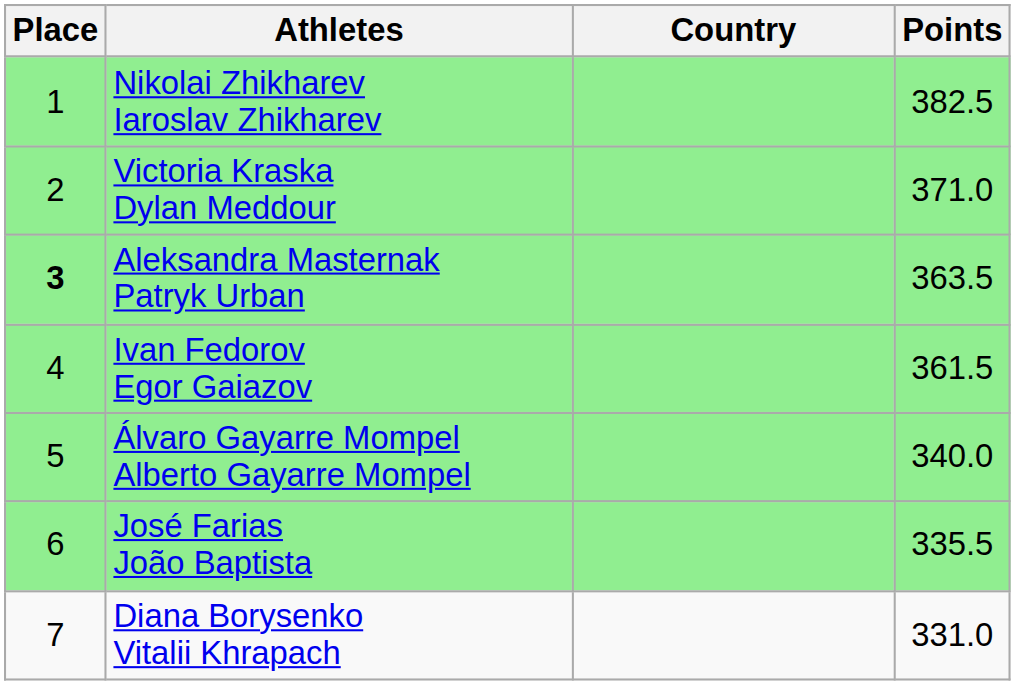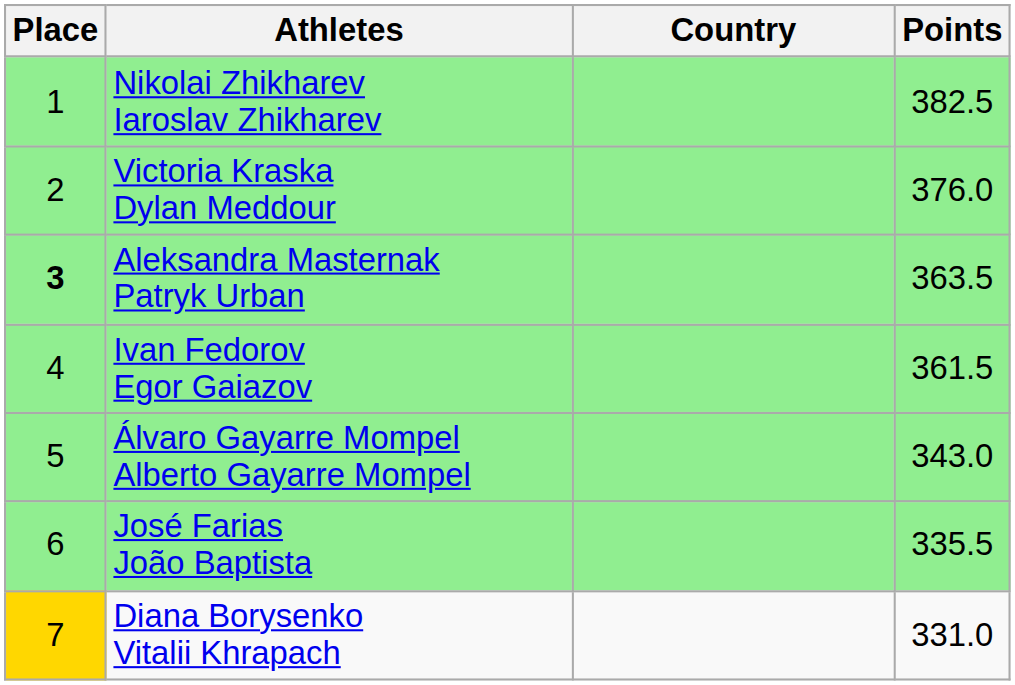 <table class="wikitable">
 <tr>
 <th>Place</th>
 <th width=220px>Athletes</th>
 <th width=150px>Country</th>
 <th>Points</th>
 </tr>
 <tr bgcolor=lightgreen>
 <td align=center>1</td>
 <td><a href='#'>Nikolai Zhikharev</a><br><a href='#'>Iaroslav Zhikharev</a></td>
 <td></td>
 <td align=center>382.5</td>
 </tr>
 <tr bgcolor=lightgreen>
 <td align=center>2</td>
 <td><a href='#'>Victoria Kraska</a><br><a href='#'>Dylan Meddour</a></td>
 <td></td>
-<td align=center>371.0</td>
+<td align=center>376.0</td>
 </tr>
 <tr bgcolor=lightgreen>
 <td align=center><strong>3</strong></td>
 <td><a href='#'>Aleksandra Masternak</a><br><a href='#'>Patryk Urban</a></td>
 <td></td>
 <td align=center>363.5</td>
 </tr>
 <tr bgcolor=lightgreen>
 <td align=center>4</td>
 <td><a href='#'>Ivan Fedorov</a><br><a href='#'>Egor Gaiazov</a></td>
 <td></td>
 <td align=center>361.5</td>
 </tr>
 <tr bgcolor=lightgreen>
 <td align=center>5</td>
 <td><a href='#'>Álvaro Gayarre Mompel</a><br><a href='#'>Alberto Gayarre Mompel</a></td>
 <td></td>
-<td align=center>340.0</td>
+<td align=center>343.0</td>
 </tr>
 <tr bgcolor=lightgreen>
 <td align=center>6</td>
 <td><a href='#'>José Farias</a><br><a href='#'>João Baptista</a></td>
 <td></td>
 <td align=center>335.5</td>
 </tr>
 <tr>
-<td align=center>7</td>
+<td align=center style="background: gold;">7</td>
 <td><a href='#'>Diana Borysenko</a><br><a href='#'>Vitalii Khrapach</a></td>
 <td></td>
 <td align=center>331.0</td>
 </tr>
 </table>
